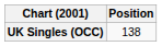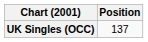 <table class="wikitable plainrowheaders" style="text-align:center">
 <tr>
 <th scope="col">Chart (2001)</th>
 <th scope="col">Position</th>
 </tr>
 <tr>
 <th scope="row">UK Singles (OCC)</th>
-<td>138</td>
+<td>137</td>
 </tr>
 </table>
